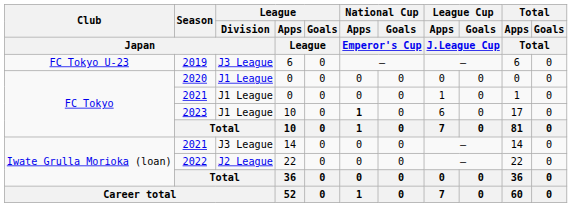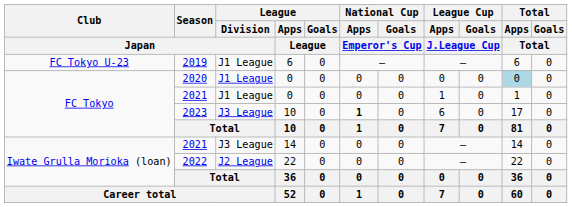 <table class="wikitable" style="text-align:center">
 <tr>
 <th rowspan="2">Club</th>
 <th rowspan="2">Season</th>
 <th colspan="3">League</th>
 <th colspan="2">National Cup</th>
 <th colspan="2">League Cup</th>
 <th colspan="2">Total</th>
 </tr>
 <tr>
 <th>Division</th>
 <th>Apps</th>
 <th>Goals</th>
 <th>Apps</th>
 <th>Goals</th>
 <th>Apps</th>
 <th>Goals</th>
 <th>Apps</th>
 <th>Goals</th>
 </tr>
 <tr>
 <th colspan=3>Japan</th>
 <th colspan=2>League</th>
 <th colspan=2><a href='#'>Emperor's Cup</a></th>
 <th colspan=2><a href='#'>J.League Cup</a></th>
 <th colspan=2>Total</th>
 </tr>
 <tr>
 <td><a href='#'>FC Tokyo U-23</a></td>
 <td><a href='#'>2019</a></td>
-<td><a href='#'>J3 League</a></td>
+<td>J1 League</td>
 <td>6</td>
 <td>0</td>
 <td colspan="2">—</td>
 <td colspan="2">—</td>
 <td>6</td>
 <td>0</td>
 </tr>
 <tr>
 <td rowspan="4"><a href='#'>FC Tokyo</a></td>
 <td><a href='#'>2020</a></td>
 <td><a href='#'>J1 League</a></td>
 <td>0</td>
 <td>0</td>
 <td>0</td>
 <td>0</td>
 <td>0</td>
 <td>0</td>
-<td>0</td>
+<td style="background: lightblue;">0</td>
 <td>0</td>
 </tr>
 <tr>
 <td><a href='#'>2021</a></td>
 <td>J1 League</td>
 <td>0</td>
 <td>0</td>
 <td>0</td>
 <td>0</td>
 <td>1</td>
 <td>0</td>
 <td>1</td>
 <td>0</td>
 </tr>
 <tr>
 <td><a href='#'>2023</a></td>
-<td>J1 League</td>
+<td><a href='#'>J3 League</a></td>
 <td>10</td>
 <td>0</td>
 <td><strong>1</strong></td>
 <td>0</td>
 <td>6</td>
 <td>0</td>
 <td>17</td>
 <td>0</td>
 </tr>
 <tr>
 <th colspan="2">Total</th>
 <th>10</th>
 <th>0</th>
 <th>1</th>
 <th>0</th>
 <th>7</th>
 <th>0</th>
 <th>81</th>
 <th>0</th>
 </tr>
 <tr>
 <td rowspan="3"><a href='#'>Iwate Grulla Morioka</a> (loan)</td>
 <td><a href='#'>2021</a></td>
 <td>J3 League</td>
 <td>14</td>
 <td>0</td>
 <td>0</td>
 <td>0</td>
 <td colspan="2">—</td>
 <td>14</td>
 <td>0</td>
 </tr>
 <tr>
 <td><a href='#'>2022</a></td>
 <td><a href='#'>J2 League</a></td>
 <td>22</td>
 <td>0</td>
 <td>0</td>
 <td>0</td>
 <td colspan="2">—</td>
 <td>22</td>
 <td>0</td>
 </tr>
 <tr>
 <th colspan="2">Total</th>
 <th>36</th>
 <th>0</th>
 <th>0</th>
 <th>0</th>
 <th>0</th>
 <th>0</th>
 <th>36</th>
 <th>0</th>
 </tr>
 <tr>
 <th colspan=3>Career total</th>
 <th>52</th>
 <th>0</th>
 <th>1</th>
 <th>0</th>
 <th>7</th>
 <th>0</th>
 <th>60</th>
 <th>0</th>
 </tr>
 </table>
